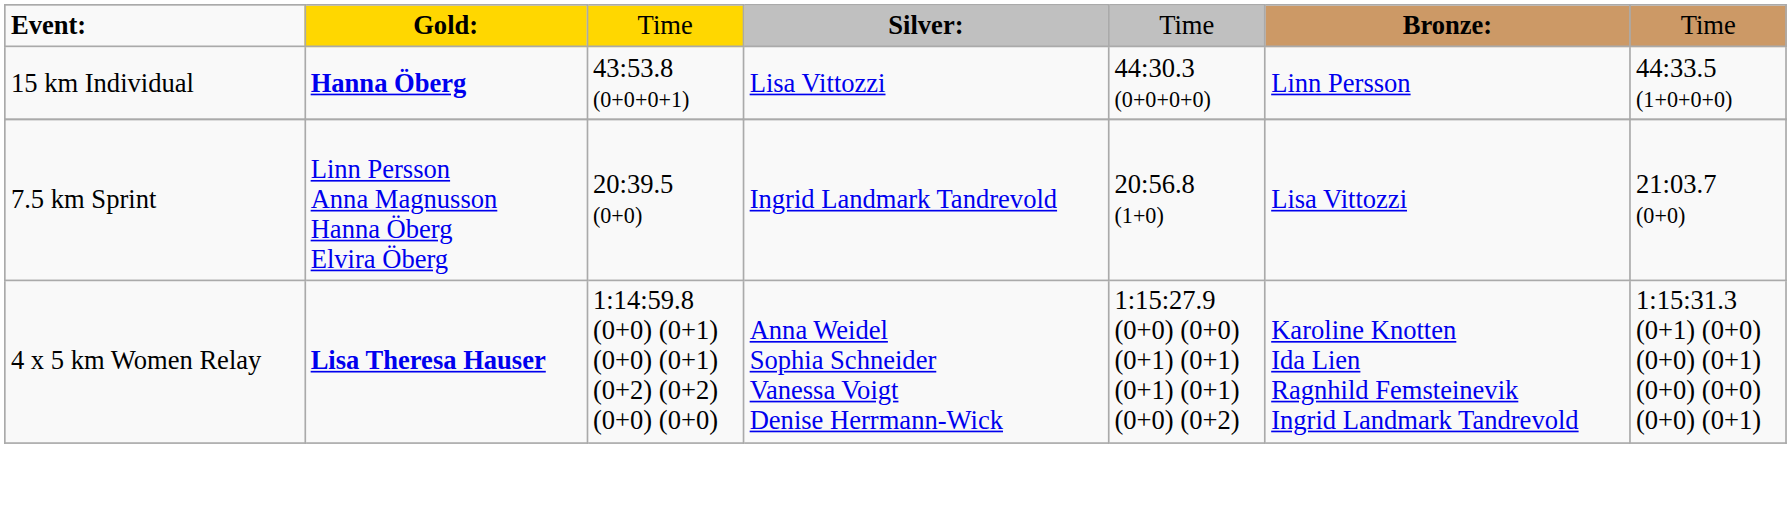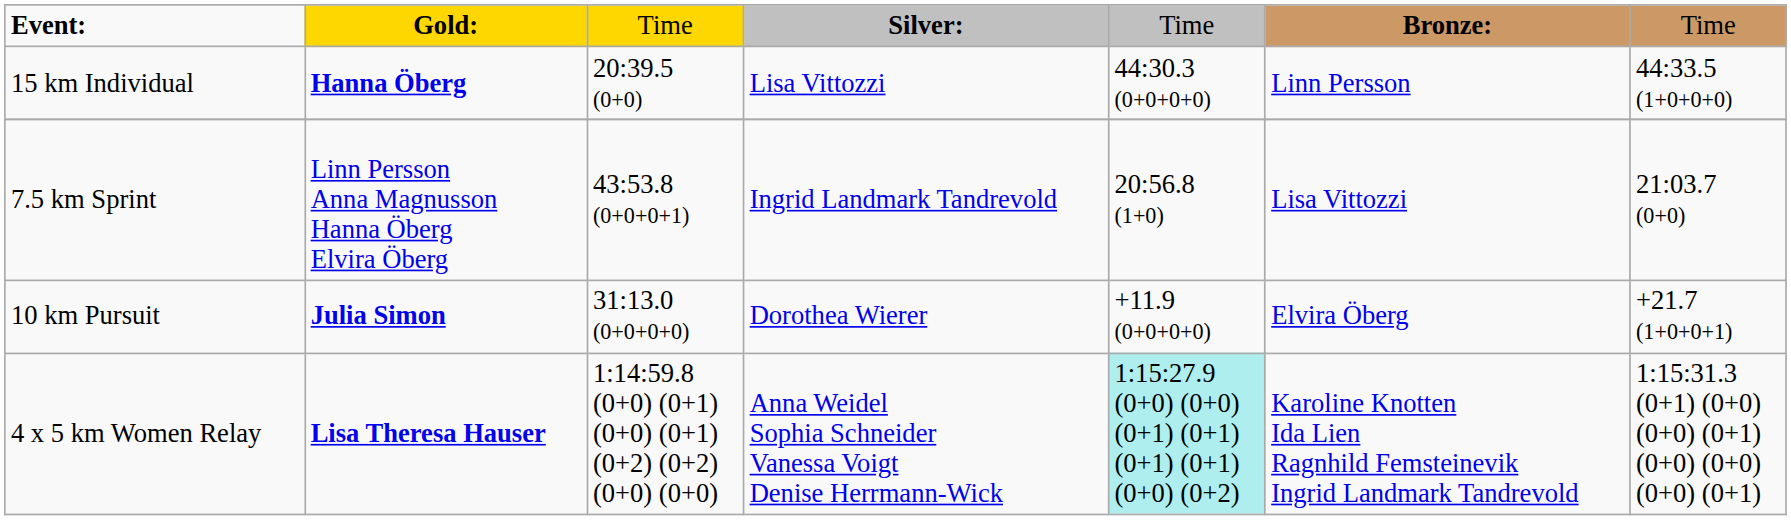 <table class="wikitable" width=85%>
 <tr>
 <td><strong>Event:</strong></td>
 <td style="text-align:center;background-color:gold;"><strong>Gold:</strong></td>
 <td style="text-align:center;background-color:gold;">Time</td>
 <td style="text-align:center;background-color:silver;"><strong>Silver:</strong></td>
 <td style="text-align:center;background-color:silver;">Time</td>
 <td style="text-align:center;background-color:#CC9966;"><strong>Bronze:</strong></td>
 <td style="text-align:center;background-color:#CC9966;">Time</td>
 </tr>
 <tr>
 <td>15 km Individual</td>
 <td><strong><a href='#'>Hanna Öberg</a></strong><br><small></small></td>
-<td>43:53.8<br><small>(0+0+0+1)</small></td>
+<td>20:39.5<br><small>(0+0)</small></td>
 <td><a href='#'>Lisa Vittozzi</a><br><small></small></td>
 <td>44:30.3<br><small>(0+0+0+0)</small></td>
 <td><a href='#'>Linn Persson</a><br><small></small></td>
 <td>44:33.5<br><small>(1+0+0+0)</small></td>
 </tr>
 <tr>
 </tr>
 <tr>
 <td>7.5 km Sprint</td>
 <td><strong></strong><br><a href='#'>Linn Persson</a><br><a href='#'>Anna Magnusson</a><br><a href='#'>Hanna Öberg</a><br><a href='#'>Elvira Öberg</a></td>
-<td>20:39.5<br><small>(0+0)</small></td>
+<td>43:53.8<br><small>(0+0+0+1)</small></td>
 <td><a href='#'>Ingrid Landmark Tandrevold</a><br><small></small></td>
 <td>20:56.8<br><small>(1+0)</small></td>
 <td><a href='#'>Lisa Vittozzi</a><br><small></small></td>
 <td>21:03.7<br><small>(0+0)</small></td>
 </tr>
 <tr>
+<td>10 km Pursuit</td>
+<td><strong><a href='#'>Julia Simon</a></strong><br><small></small></td>
+<td>31:13.0<br><small>(0+0+0+0)</small></td>
+<td><a href='#'>Dorothea Wierer</a><br><small></small></td>
+<td>+11.9<br><small>(0+0+0+0)</small></td>
+<td><a href='#'>Elvira Öberg</a><br><small></small></td>
+<td>+21.7<br><small>(1+0+0+1)</small></td>
+</tr>
+<tr>
 <td>4 x 5 km Women Relay</td>
 <td><strong><a href='#'>Lisa Theresa Hauser</a></strong><br><small></small></td>
 <td>1:14:59.8<br>(0+0) (0+1)<br>(0+0) (0+1)<br>(0+2) (0+2)<br>(0+0) (0+0)</td>
 <td><br><a href='#'>Anna Weidel</a><br><a href='#'>Sophia Schneider</a><br><a href='#'>Vanessa Voigt</a><br><a href='#'>Denise Herrmann-Wick</a></td>
-<td>1:15:27.9<br>(0+0) (0+0)<br>(0+1) (0+1)<br>(0+1) (0+1)<br>(0+0) (0+2)</td>
+<td style="background: paleturquoise;">1:15:27.9<br>(0+0) (0+0)<br>(0+1) (0+1)<br>(0+1) (0+1)<br>(0+0) (0+2)</td>
 <td><br><a href='#'>Karoline Knotten</a><br><a href='#'>Ida Lien</a><br><a href='#'>Ragnhild Femsteinevik</a><br><a href='#'>Ingrid Landmark Tandrevold</a></td>
 <td>1:15:31.3<br>(0+1) (0+0)<br>(0+0) (0+1)<br>(0+0) (0+0)<br>(0+0) (0+1)</td>
 </tr>
 </table>
